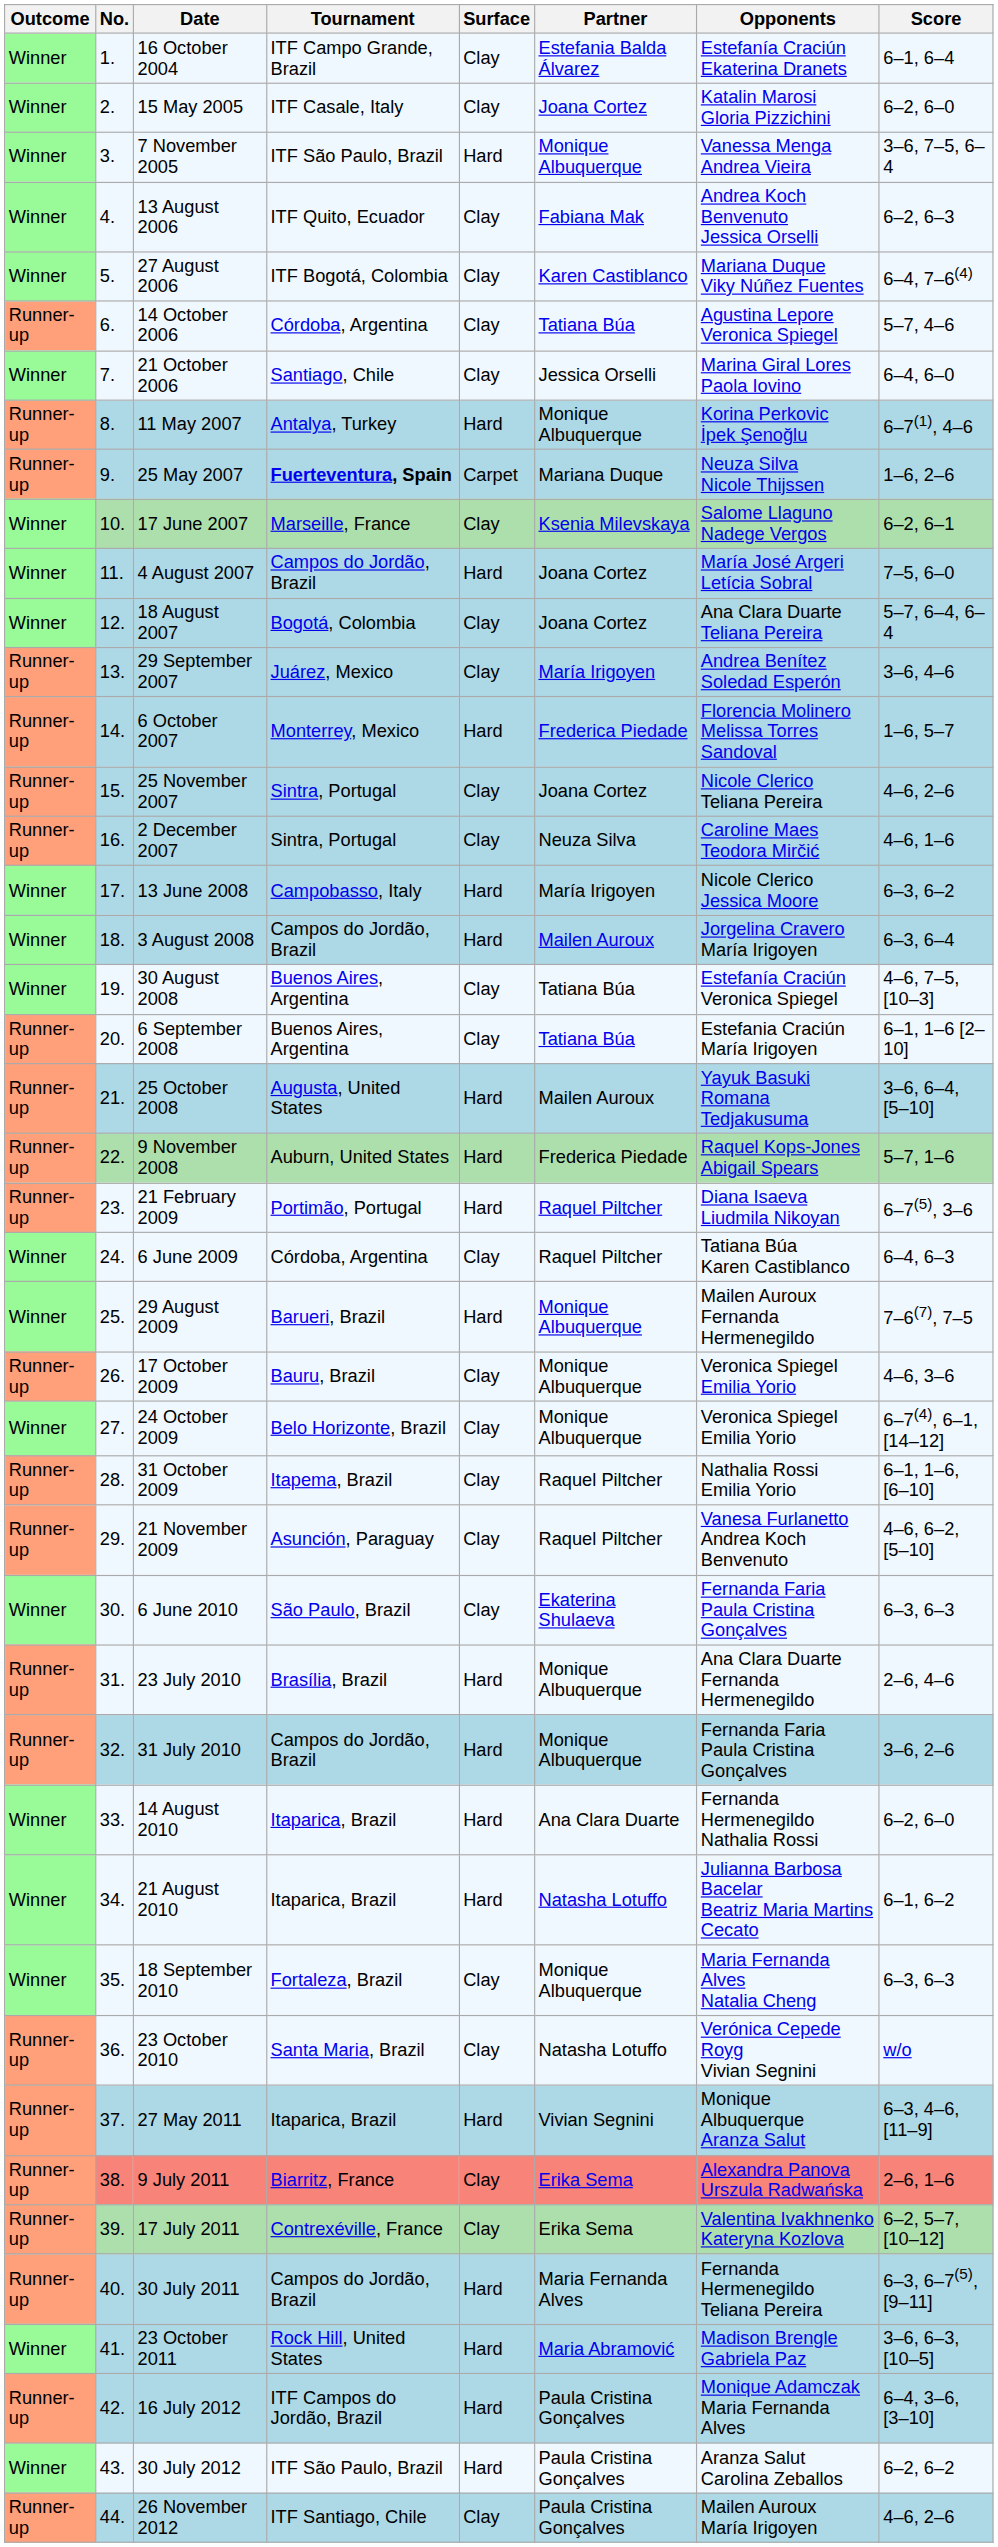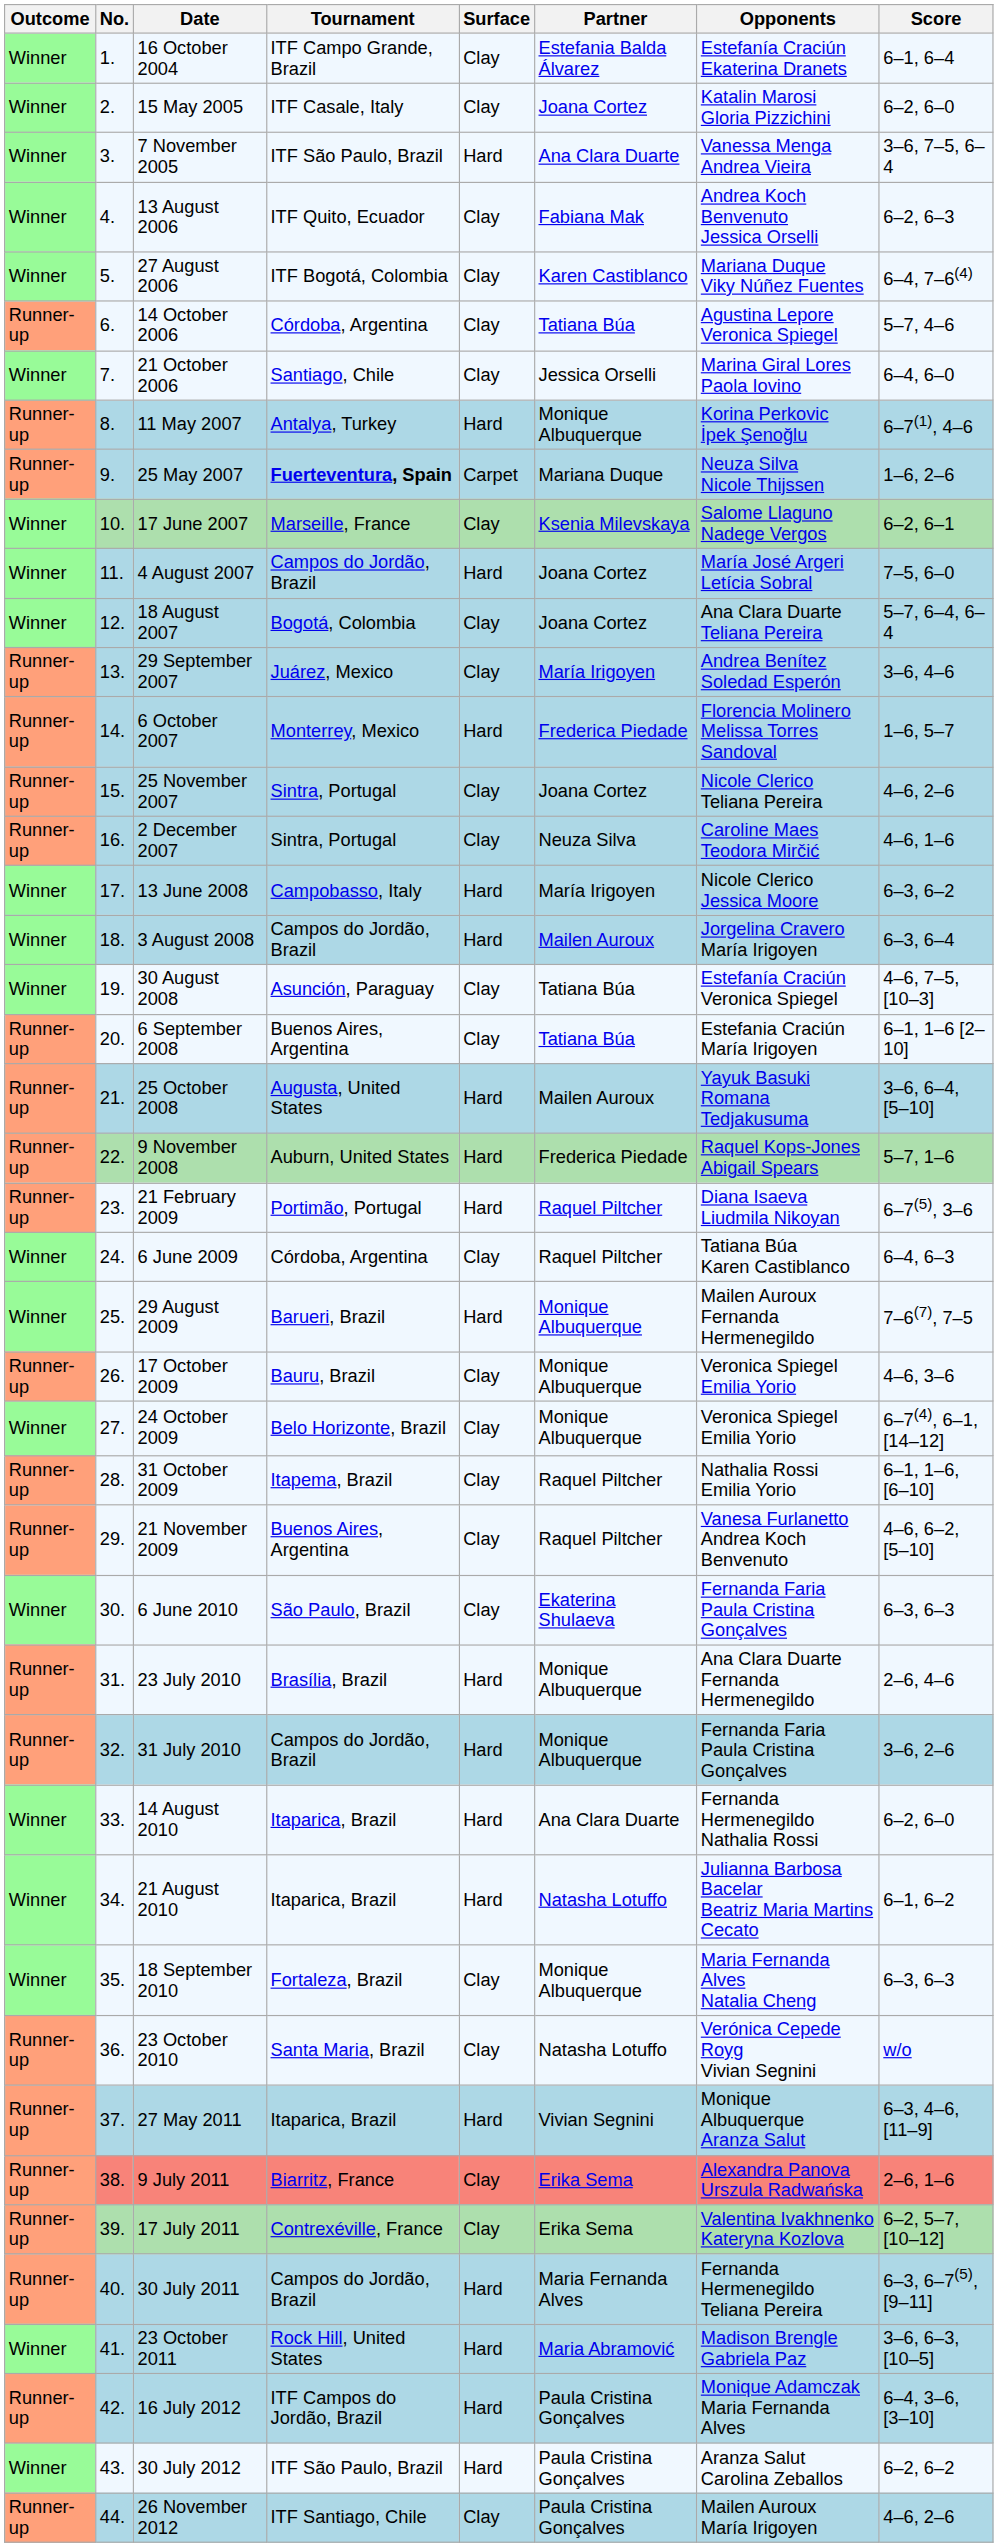 <table class="sortable wikitable">
 <tr>
 <th>Outcome</th>
 <th>No.</th>
 <th>Date</th>
 <th>Tournament</th>
 <th>Surface</th>
 <th>Partner</th>
 <th>Opponents</th>
 <th class="unsortable">Score</th>
 </tr>
 <tr bgcolor="#f0f8ff">
 <td bgcolor="98FB98">Winner</td>
 <td>1.</td>
 <td>16 October 2004</td>
 <td>ITF Campo Grande, Brazil</td>
 <td>Clay</td>
 <td> <a href='#'>Estefania Balda Álvarez</a></td>
 <td> <a href='#'>Estefanía Craciún</a><br> <a href='#'>Ekaterina Dranets</a></td>
 <td>6–1, 6–4</td>
 </tr>
 <tr bgcolor="#f0f8ff">
 <td bgcolor="98FB98">Winner</td>
 <td>2.</td>
 <td>15 May 2005</td>
 <td>ITF Casale, Italy</td>
 <td>Clay</td>
 <td> <a href='#'>Joana Cortez</a></td>
 <td> <a href='#'>Katalin Marosi</a><br> <a href='#'>Gloria Pizzichini</a></td>
 <td>6–2, 6–0</td>
 </tr>
 <tr bgcolor="#f0f8ff">
 <td bgcolor="98FB98">Winner</td>
 <td>3.</td>
 <td>7 November 2005</td>
 <td>ITF São Paulo, Brazil</td>
 <td>Hard</td>
-<td> <a href='#'>Monique Albuquerque</a></td>
+<td> <a href='#'>Ana Clara Duarte</a></td>
 <td> <a href='#'>Vanessa Menga</a><br> <a href='#'>Andrea Vieira</a></td>
 <td>3–6, 7–5, 6–4</td>
 </tr>
 <tr bgcolor="#f0f8ff">
 <td bgcolor="98FB98">Winner</td>
 <td>4.</td>
 <td>13 August 2006</td>
 <td>ITF Quito, Ecuador</td>
 <td>Clay</td>
 <td> <a href='#'>Fabiana Mak</a></td>
 <td> <a href='#'>Andrea Koch Benvenuto</a><br> <a href='#'>Jessica Orselli</a></td>
 <td>6–2, 6–3</td>
 </tr>
 <tr bgcolor="#f0f8ff">
 <td bgcolor="98FB98">Winner</td>
 <td>5.</td>
 <td>27 August 2006</td>
 <td>ITF Bogotá, Colombia</td>
 <td>Clay</td>
 <td> <a href='#'>Karen Castiblanco</a></td>
 <td> <a href='#'>Mariana Duque</a><br> <a href='#'>Viky Núñez Fuentes</a></td>
 <td>6–4, 7–6<sup>(4)</sup></td>
 </tr>
 <tr bgcolor="#f0f8ff">
 <td bgcolor="FFA07A">Runner-up</td>
 <td>6.</td>
 <td>14 October 2006</td>
 <td><a href='#'>Córdoba</a>, Argentina</td>
 <td>Clay</td>
 <td> <a href='#'>Tatiana Búa</a></td>
 <td> <a href='#'>Agustina Lepore</a><br> <a href='#'>Veronica Spiegel</a></td>
 <td>5–7, 4–6</td>
 </tr>
 <tr bgcolor="#f0f8ff">
 <td bgcolor="98FB98">Winner</td>
 <td>7.</td>
 <td>21 October 2006</td>
 <td><a href='#'>Santiago</a>, Chile</td>
 <td>Clay</td>
 <td> Jessica Orselli</td>
 <td> <a href='#'>Marina Giral Lores</a><br> <a href='#'>Paola Iovino</a></td>
 <td>6–4, 6–0</td>
 </tr>
 <tr style="background:lightblue;">
 <td bgcolor="FFA07A">Runner-up</td>
 <td>8.</td>
 <td>11 May 2007</td>
 <td><a href='#'>Antalya</a>, Turkey</td>
 <td>Hard</td>
 <td> Monique Albuquerque</td>
 <td> <a href='#'>Korina Perkovic</a><br> <a href='#'>İpek Şenoğlu</a></td>
 <td>6–7<sup>(1)</sup>, 4–6</td>
 </tr>
 <tr style="background:lightblue;">
 <td bgcolor="FFA07A">Runner-up</td>
 <td>9.</td>
 <td>25 May 2007</td>
 <td><strong><a href='#'>Fuerteventura</a>, Spain</strong></td>
 <td>Carpet</td>
 <td> Mariana Duque</td>
 <td> <a href='#'>Neuza Silva</a><br> <a href='#'>Nicole Thijssen</a></td>
 <td>1–6, 2–6</td>
 </tr>
 <tr style="background:#addfad;">
 <td bgcolor="98FB98">Winner</td>
 <td>10.</td>
 <td>17 June 2007</td>
 <td><a href='#'>Marseille</a>, France</td>
 <td>Clay</td>
 <td> <a href='#'>Ksenia Milevskaya</a></td>
 <td> <a href='#'>Salome Llaguno</a><br> <a href='#'>Nadege Vergos</a></td>
 <td>6–2, 6–1</td>
 </tr>
 <tr style="background:lightblue;">
 <td bgcolor="98FB98">Winner</td>
 <td>11.</td>
 <td>4 August 2007</td>
 <td><a href='#'>Campos do Jordão</a>, Brazil</td>
 <td>Hard</td>
 <td> Joana Cortez</td>
 <td> <a href='#'>María José Argeri</a><br> <a href='#'>Letícia Sobral</a></td>
 <td>7–5, 6–0</td>
 </tr>
 <tr style="background:lightblue;">
 <td bgcolor="98FB98">Winner</td>
 <td>12.</td>
 <td>18 August 2007</td>
 <td><a href='#'>Bogotá</a>, Colombia</td>
 <td>Clay</td>
 <td> Joana Cortez</td>
 <td> Ana Clara Duarte<br> <a href='#'>Teliana Pereira</a></td>
 <td>5–7, 6–4, 6–4</td>
 </tr>
 <tr style="background:lightblue;">
 <td bgcolor="FFA07A">Runner-up</td>
 <td>13.</td>
 <td>29 September 2007</td>
 <td><a href='#'>Juárez</a>, Mexico</td>
 <td>Clay</td>
 <td> <a href='#'>María Irigoyen</a></td>
 <td> <a href='#'>Andrea Benítez</a><br> <a href='#'>Soledad Esperón</a></td>
 <td>3–6, 4–6</td>
 </tr>
 <tr style="background:lightblue;">
 <td bgcolor="FFA07A">Runner-up</td>
 <td>14.</td>
 <td>6 October 2007</td>
 <td><a href='#'>Monterrey</a>, Mexico</td>
 <td>Hard</td>
 <td> <a href='#'>Frederica Piedade</a></td>
 <td> <a href='#'>Florencia Molinero</a><br> <a href='#'>Melissa Torres Sandoval</a></td>
 <td>1–6, 5–7</td>
 </tr>
 <tr style="background:lightblue;">
 <td bgcolor="FFA07A">Runner-up</td>
 <td>15.</td>
 <td>25 November 2007</td>
 <td><a href='#'>Sintra</a>, Portugal</td>
 <td>Clay</td>
 <td> Joana Cortez</td>
 <td> <a href='#'>Nicole Clerico</a><br> Teliana Pereira</td>
 <td>4–6, 2–6</td>
 </tr>
 <tr style="background:lightblue;">
 <td bgcolor="FFA07A">Runner-up</td>
 <td>16.</td>
 <td>2 December 2007</td>
 <td>Sintra, Portugal</td>
 <td>Clay</td>
 <td> Neuza Silva</td>
 <td> <a href='#'>Caroline Maes</a><br> <a href='#'>Teodora Mirčić</a></td>
 <td>4–6, 1–6</td>
 </tr>
 <tr style="background:lightblue;">
 <td bgcolor="98FB98">Winner</td>
 <td>17.</td>
 <td>13 June 2008</td>
 <td><a href='#'>Campobasso</a>, Italy</td>
 <td>Hard</td>
 <td> María Irigoyen</td>
 <td> Nicole Clerico<br> <a href='#'>Jessica Moore</a></td>
 <td>6–3, 6–2</td>
 </tr>
 <tr style="background:lightblue;">
 <td bgcolor="98FB98">Winner</td>
 <td>18.</td>
 <td>3 August 2008</td>
 <td>Campos do Jordão, Brazil</td>
 <td>Hard</td>
 <td> <a href='#'>Mailen Auroux</a></td>
 <td> <a href='#'>Jorgelina Cravero</a><br> María Irigoyen</td>
 <td>6–3, 6–4</td>
 </tr>
 <tr bgcolor="#f0f8ff">
 <td bgcolor="98FB98">Winner</td>
 <td>19.</td>
 <td>30 August 2008</td>
-<td><a href='#'>Buenos Aires</a>, Argentina</td>
+<td><a href='#'>Asunción</a>, Paraguay</td>
 <td>Clay</td>
 <td> Tatiana Búa</td>
 <td> <a href='#'>Estefanía Craciún</a><br> Veronica Spiegel</td>
 <td>4–6, 7–5, [10–3]</td>
 </tr>
 <tr bgcolor="#f0f8ff">
 <td bgcolor="FFA07A">Runner-up</td>
 <td>20.</td>
 <td>6 September 2008</td>
 <td>Buenos Aires, Argentina</td>
 <td>Clay</td>
 <td> <a href='#'>Tatiana Búa</a></td>
 <td> Estefania Craciún<br> María Irigoyen</td>
 <td>6–1, 1–6 [2–10]</td>
 </tr>
 <tr style="background:lightblue;">
 <td bgcolor="FFA07A">Runner-up</td>
 <td>21.</td>
 <td>25 October 2008</td>
 <td><a href='#'>Augusta</a>, United States</td>
 <td>Hard</td>
 <td> Mailen Auroux</td>
 <td> <a href='#'>Yayuk Basuki</a><br> <a href='#'>Romana Tedjakusuma</a></td>
 <td>3–6, 6–4, [5–10]</td>
 </tr>
 <tr style="background:#addfad;">
 <td bgcolor="FFA07A">Runner-up</td>
 <td>22.</td>
 <td>9 November 2008</td>
 <td>Auburn, United States</td>
 <td>Hard</td>
 <td> Frederica Piedade</td>
 <td> <a href='#'>Raquel Kops-Jones</a><br> <a href='#'>Abigail Spears</a></td>
 <td>5–7, 1–6</td>
 </tr>
 <tr bgcolor="#f0f8ff">
 <td bgcolor="FFA07A">Runner-up</td>
 <td>23.</td>
 <td>21 February 2009</td>
 <td><a href='#'>Portimão</a>, Portugal</td>
 <td>Hard</td>
 <td> <a href='#'>Raquel Piltcher</a></td>
 <td> <a href='#'>Diana Isaeva</a><br> <a href='#'>Liudmila Nikoyan</a></td>
 <td>6–7<sup>(5)</sup>, 3–6</td>
 </tr>
 <tr bgcolor="#f0f8ff">
 <td bgcolor="98FB98">Winner</td>
 <td>24.</td>
 <td>6 June 2009</td>
 <td>Córdoba, Argentina</td>
 <td>Clay</td>
 <td> Raquel Piltcher</td>
 <td> Tatiana Búa<br> Karen Castiblanco</td>
 <td>6–4, 6–3</td>
 </tr>
 <tr bgcolor="#f0f8ff">
 <td bgcolor="98FB98">Winner</td>
 <td>25.</td>
 <td>29 August 2009</td>
 <td><a href='#'>Barueri</a>, Brazil</td>
 <td>Hard</td>
 <td> <a href='#'>Monique Albuquerque</a></td>
 <td> Mailen Auroux<br> Fernanda Hermenegildo</td>
 <td>7–6<sup>(7)</sup>, 7–5</td>
 </tr>
 <tr bgcolor="#f0f8ff">
 <td bgcolor="FFA07A">Runner-up</td>
 <td>26.</td>
 <td>17 October 2009</td>
 <td><a href='#'>Bauru</a>, Brazil</td>
 <td>Clay</td>
 <td> Monique Albuquerque</td>
 <td> Veronica Spiegel<br> <a href='#'>Emilia Yorio</a></td>
 <td>4–6, 3–6</td>
 </tr>
 <tr bgcolor="#f0f8ff">
 <td bgcolor="98FB98">Winner</td>
 <td>27.</td>
 <td>24 October 2009</td>
 <td><a href='#'>Belo Horizonte</a>, Brazil</td>
 <td>Clay</td>
 <td> Monique Albuquerque</td>
 <td> Veronica Spiegel<br> Emilia Yorio</td>
 <td>6–7<sup>(4)</sup>, 6–1, [14–12]</td>
 </tr>
 <tr bgcolor="#f0f8ff">
 <td bgcolor="FFA07A">Runner-up</td>
 <td>28.</td>
 <td>31 October 2009</td>
 <td><a href='#'>Itapema</a>, Brazil</td>
 <td>Clay</td>
 <td> Raquel Piltcher</td>
 <td> Nathalia Rossi<br> Emilia Yorio</td>
 <td>6–1, 1–6, [6–10]</td>
 </tr>
 <tr bgcolor="#f0f8ff">
 <td bgcolor="FFA07A">Runner-up</td>
 <td>29.</td>
 <td>21 November 2009</td>
-<td><a href='#'>Asunción</a>, Paraguay</td>
+<td><a href='#'>Buenos Aires</a>, Argentina</td>
 <td>Clay</td>
 <td> Raquel Piltcher</td>
 <td> <a href='#'>Vanesa Furlanetto</a><br> Andrea Koch Benvenuto</td>
 <td>4–6, 6–2, [5–10]</td>
 </tr>
 <tr bgcolor="#f0f8ff">
 <td bgcolor="98FB98">Winner</td>
 <td>30.</td>
 <td>6 June 2010</td>
 <td><a href='#'>São Paulo</a>, Brazil</td>
 <td>Clay</td>
 <td> <a href='#'>Ekaterina Shulaeva</a></td>
 <td> <a href='#'>Fernanda Faria</a><br> <a href='#'>Paula Cristina Gonçalves</a></td>
 <td>6–3, 6–3</td>
 </tr>
 <tr bgcolor="#f0f8ff">
 <td bgcolor="FFA07A">Runner-up</td>
 <td>31.</td>
 <td>23 July 2010</td>
 <td><a href='#'>Brasília</a>, Brazil</td>
 <td>Hard</td>
 <td> Monique Albuquerque</td>
 <td> Ana Clara Duarte<br> Fernanda Hermenegildo</td>
 <td>2–6, 4–6</td>
 </tr>
 <tr style="background:lightblue;">
 <td bgcolor="FFA07A">Runner-up</td>
 <td>32.</td>
 <td>31 July 2010</td>
 <td>Campos do Jordão, Brazil</td>
 <td>Hard</td>
 <td> Monique Albuquerque</td>
 <td> Fernanda Faria<br> Paula Cristina Gonçalves</td>
 <td>3–6, 2–6</td>
 </tr>
 <tr bgcolor="#f0f8ff">
 <td bgcolor="98FB98">Winner</td>
 <td>33.</td>
 <td>14 August 2010</td>
 <td><a href='#'>Itaparica</a>, Brazil</td>
 <td>Hard</td>
 <td> Ana Clara Duarte</td>
 <td> Fernanda Hermenegildo<br> Nathalia Rossi</td>
 <td>6–2, 6–0</td>
 </tr>
 <tr bgcolor="#f0f8ff">
 <td bgcolor="98FB98">Winner</td>
 <td>34.</td>
 <td>21 August 2010</td>
 <td>Itaparica, Brazil</td>
 <td>Hard</td>
 <td> <a href='#'>Natasha Lotuffo</a></td>
 <td> <a href='#'>Julianna Barbosa Bacelar</a><br> <a href='#'>Beatriz Maria Martins Cecato</a></td>
 <td>6–1, 6–2</td>
 </tr>
 <tr bgcolor="#f0f8ff">
 <td bgcolor="98FB98">Winner</td>
 <td>35.</td>
 <td>18 September 2010</td>
 <td><a href='#'>Fortaleza</a>, Brazil</td>
 <td>Clay</td>
 <td> Monique Albuquerque</td>
 <td> <a href='#'>Maria Fernanda Alves</a><br> <a href='#'>Natalia Cheng</a></td>
 <td>6–3, 6–3</td>
 </tr>
 <tr bgcolor="#f0f8ff">
 <td bgcolor="FFA07A">Runner-up</td>
 <td>36.</td>
 <td>23 October 2010</td>
 <td><a href='#'>Santa Maria</a>, Brazil</td>
 <td>Clay</td>
 <td> Natasha Lotuffo</td>
 <td> <a href='#'>Verónica Cepede Royg</a><br> Vivian Segnini</td>
 <td><a href='#'>w/o</a></td>
 </tr>
 <tr style="background:lightblue;">
 <td bgcolor="FFA07A">Runner-up</td>
 <td>37.</td>
 <td>27 May 2011</td>
 <td>Itaparica, Brazil</td>
 <td>Hard</td>
 <td> Vivian Segnini</td>
 <td> Monique Albuquerque<br> <a href='#'>Aranza Salut</a></td>
 <td>6–3, 4–6, [11–9]</td>
 </tr>
 <tr style="background:#f88379;">
 <td bgcolor="FFA07A">Runner-up</td>
 <td>38.</td>
 <td>9 July 2011</td>
 <td><a href='#'>Biarritz</a>, France</td>
 <td>Clay</td>
 <td> <a href='#'>Erika Sema</a></td>
 <td> <a href='#'>Alexandra Panova</a><br> <a href='#'>Urszula Radwańska</a></td>
 <td>2–6, 1–6</td>
 </tr>
 <tr style="background:#addfad;">
 <td bgcolor="FFA07A">Runner-up</td>
 <td>39.</td>
 <td>17 July 2011</td>
 <td><a href='#'>Contrexéville</a>, France</td>
 <td>Clay</td>
 <td> Erika Sema</td>
 <td> <a href='#'>Valentina Ivakhnenko</a><br> <a href='#'>Kateryna Kozlova</a></td>
 <td>6–2, 5–7, [10–12]</td>
 </tr>
 <tr style="background:lightblue;">
 <td bgcolor="FFA07A">Runner-up</td>
 <td>40.</td>
 <td>30 July 2011</td>
 <td>Campos do Jordão, Brazil</td>
 <td>Hard</td>
 <td> Maria Fernanda Alves</td>
 <td> Fernanda Hermenegildo<br> Teliana Pereira</td>
 <td>6–3, 6–7<sup>(5)</sup>, [9–11]</td>
 </tr>
 <tr style="background:lightblue;">
 <td bgcolor="98FB98">Winner</td>
 <td>41.</td>
 <td>23 October 2011</td>
 <td><a href='#'>Rock Hill</a>, United States</td>
 <td>Hard</td>
 <td> <a href='#'>Maria Abramović</a></td>
 <td> <a href='#'>Madison Brengle</a><br> <a href='#'>Gabriela Paz</a></td>
 <td>3–6, 6–3, [10–5]</td>
 </tr>
 <tr style="background:lightblue;">
 <td bgcolor="FFA07A">Runner-up</td>
 <td>42.</td>
 <td>16 July 2012</td>
 <td>ITF Campos do Jordão, Brazil</td>
 <td>Hard</td>
 <td> Paula Cristina Gonçalves</td>
 <td> <a href='#'>Monique Adamczak</a><br> Maria Fernanda Alves</td>
 <td>6–4, 3–6, [3–10]</td>
 </tr>
 <tr bgcolor="#f0f8ff">
 <td bgcolor="98FB98">Winner</td>
 <td>43.</td>
 <td>30 July 2012</td>
 <td>ITF São Paulo, Brazil</td>
 <td>Hard</td>
 <td> Paula Cristina Gonçalves</td>
 <td> Aranza Salut<br> Carolina Zeballos</td>
 <td>6–2, 6–2</td>
 </tr>
 <tr style="background:lightblue;">
 <td bgcolor="FFA07A">Runner-up</td>
 <td>44.</td>
 <td>26 November 2012</td>
 <td>ITF Santiago, Chile</td>
 <td>Clay</td>
 <td> Paula Cristina Gonçalves</td>
 <td> Mailen Auroux<br> María Irigoyen</td>
 <td>4–6, 2–6</td>
 </tr>
 </table>
